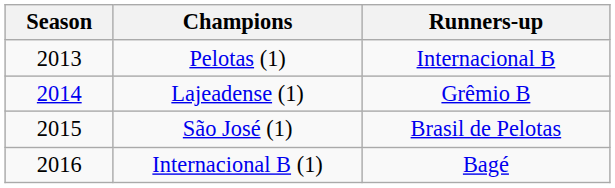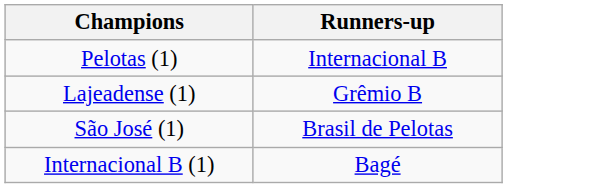 <table class="wikitable" style="text-align:center; margin-left:1em;">
 <tr>
-<th style="width:70px">Season</th>
 <th style="width:170px">Champions</th>
 <th style="width:170px">Runners-up</th>
 </tr>
 <tr>
-<td>2013</td>
 <td><a href='#'>Pelotas</a> (1)</td>
 <td><a href='#'>Internacional B</a></td>
 </tr>
 <tr>
-<td><a href='#'>2014</a></td>
 <td><a href='#'>Lajeadense</a> (1)</td>
 <td><a href='#'>Grêmio B</a></td>
 </tr>
 <tr>
-<td>2015</td>
 <td><a href='#'>São José</a> (1)</td>
 <td><a href='#'>Brasil de Pelotas</a></td>
 </tr>
 <tr>
-<td>2016</td>
 <td><a href='#'>Internacional B</a> (1)</td>
 <td><a href='#'>Bagé</a></td>
 </tr>
 </table>
